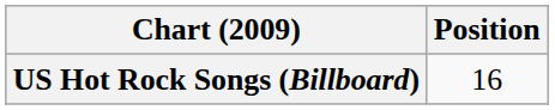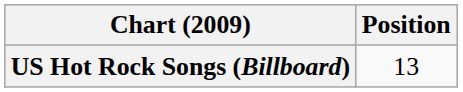 <table class="wikitable plainrowheaders" style="text-align:center">
 <tr>
 <th scope="col">Chart (2009)</th>
 <th scope="col">Position</th>
 </tr>
 <tr>
 <th scope="row">US Hot Rock Songs (<em>Billboard</em>)</th>
-<td>16</td>
+<td>13</td>
 </tr>
 </table>
